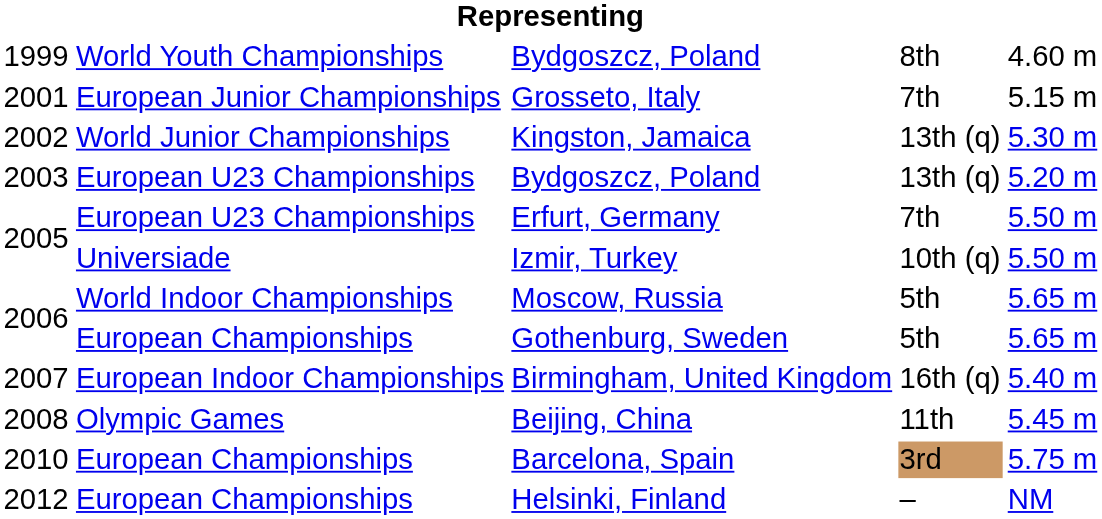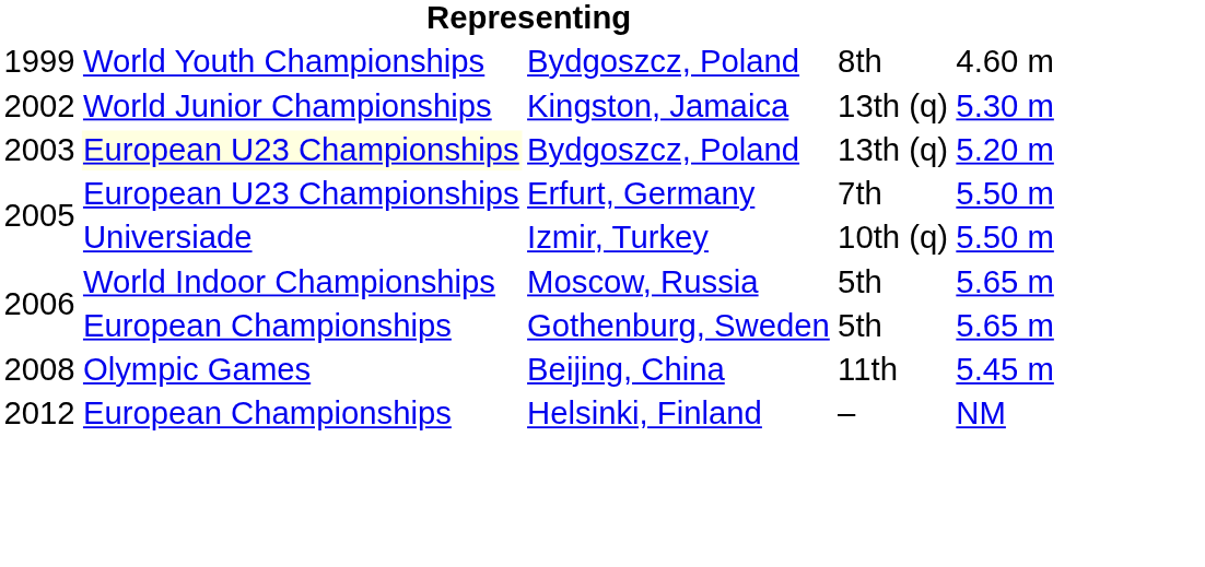 <table>
 <tr>
 <th colspan="5">Representing </th>
 </tr>
 <tr>
 <td>1999</td>
 <td><a href='#'>World Youth Championships</a></td>
 <td><a href='#'>Bydgoszcz, Poland</a></td>
 <td>8th</td>
 <td>4.60 m</td>
 </tr>
 <tr>
-<td>2001</td>
-<td><a href='#'>European Junior Championships</a></td>
-<td><a href='#'>Grosseto, Italy</a></td>
-<td>7th</td>
-<td>5.15 m</td>
-</tr>
-<tr>
 <td>2002</td>
 <td><a href='#'>World Junior Championships</a></td>
 <td><a href='#'>Kingston, Jamaica</a></td>
 <td>13th (q)</td>
 <td><a href='#'>5.30 m</a></td>
 </tr>
 <tr>
 <td>2003</td>
-<td><a href='#'>European U23 Championships</a></td>
+<td style="background: lightyellow;"><a href='#'>European U23 Championships</a></td>
 <td><a href='#'>Bydgoszcz, Poland</a></td>
 <td>13th (q)</td>
 <td><a href='#'>5.20 m</a></td>
 </tr>
 <tr>
 <td rowspan=2>2005</td>
 <td><a href='#'>European U23 Championships</a></td>
 <td><a href='#'>Erfurt, Germany</a></td>
 <td>7th</td>
 <td><a href='#'>5.50 m</a></td>
 </tr>
 <tr>
 <td><a href='#'>Universiade</a></td>
 <td><a href='#'>Izmir, Turkey</a></td>
 <td>10th (q)</td>
 <td><a href='#'>5.50 m</a></td>
 </tr>
 <tr>
 <td rowspan=2>2006</td>
 <td><a href='#'>World Indoor Championships</a></td>
 <td><a href='#'>Moscow, Russia</a></td>
 <td>5th</td>
 <td><a href='#'>5.65 m</a></td>
 </tr>
 <tr>
 <td><a href='#'>European Championships</a></td>
 <td><a href='#'>Gothenburg, Sweden</a></td>
 <td>5th</td>
 <td><a href='#'>5.65 m</a></td>
 </tr>
 <tr>
-<td>2007</td>
-<td><a href='#'>European Indoor Championships</a></td>
-<td><a href='#'>Birmingham, United Kingdom</a></td>
-<td>16th (q)</td>
-<td><a href='#'>5.40 m</a></td>
-</tr>
-<tr>
 <td>2008</td>
 <td><a href='#'>Olympic Games</a></td>
 <td><a href='#'>Beijing, China</a></td>
 <td>11th</td>
 <td><a href='#'>5.45 m</a></td>
-</tr>
-<tr>
-<td>2010</td>
-<td><a href='#'>European Championships</a></td>
-<td><a href='#'>Barcelona, Spain</a></td>
-<td bgcolor=cc9966>3rd</td>
-<td><a href='#'>5.75 m</a></td>
 </tr>
 <tr>
 <td>2012</td>
 <td><a href='#'>European Championships</a></td>
 <td><a href='#'>Helsinki, Finland</a></td>
 <td>–</td>
 <td><a href='#'>NM</a></td>
 </tr>
 </table>
